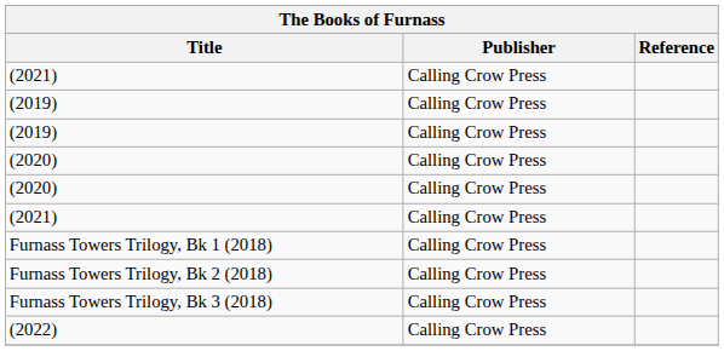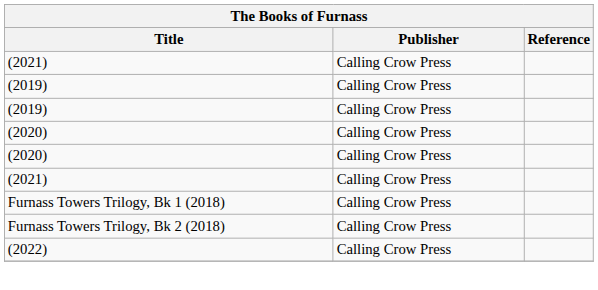 <table class="wikitable">
 <tr>
 <th colspan="3">The Books of Furnass</th>
 </tr>
 <tr>
 <th scope=col style="width: 350px;">Title</th>
 <th scope=col style="width: 200px;">Publisher</th>
 <th>Reference</th>
 </tr>
 <tr>
 <td><em></em> (2021)</td>
 <td>Calling Crow Press</td>
 <td></td>
 </tr>
 <tr>
 <td><em></em> (2019)</td>
 <td>Calling Crow Press</td>
 <td></td>
 </tr>
 <tr>
 <td><em></em> (2019)</td>
 <td>Calling Crow Press</td>
 <td></td>
 </tr>
 <tr>
 <td><em></em> (2020)</td>
 <td>Calling Crow Press</td>
 <td></td>
 </tr>
 <tr>
 <td><em></em> (2020)</td>
 <td>Calling Crow Press</td>
 <td></td>
 </tr>
 <tr>
 <td><em></em> (2021)</td>
 <td>Calling Crow Press</td>
 <td></td>
 </tr>
 <tr>
 <td><em></em> Furnass Towers Trilogy, Bk 1 (2018)</td>
 <td>Calling Crow Press</td>
 <td></td>
 </tr>
 <tr>
 <td><em></em> Furnass Towers Trilogy, Bk 2 (2018)</td>
 <td>Calling Crow Press</td>
 <td></td>
 </tr>
 <tr>
-<td><em></em> Furnass Towers Trilogy, Bk 3 (2018)</td>
-<td>Calling Crow Press</td>
-<td></td>
-</tr>
-<tr>
 <td><em></em> (2022)</td>
 <td>Calling Crow Press</td>
 <td></td>
 </tr>
 <tr>
 </tr>
 </table>
